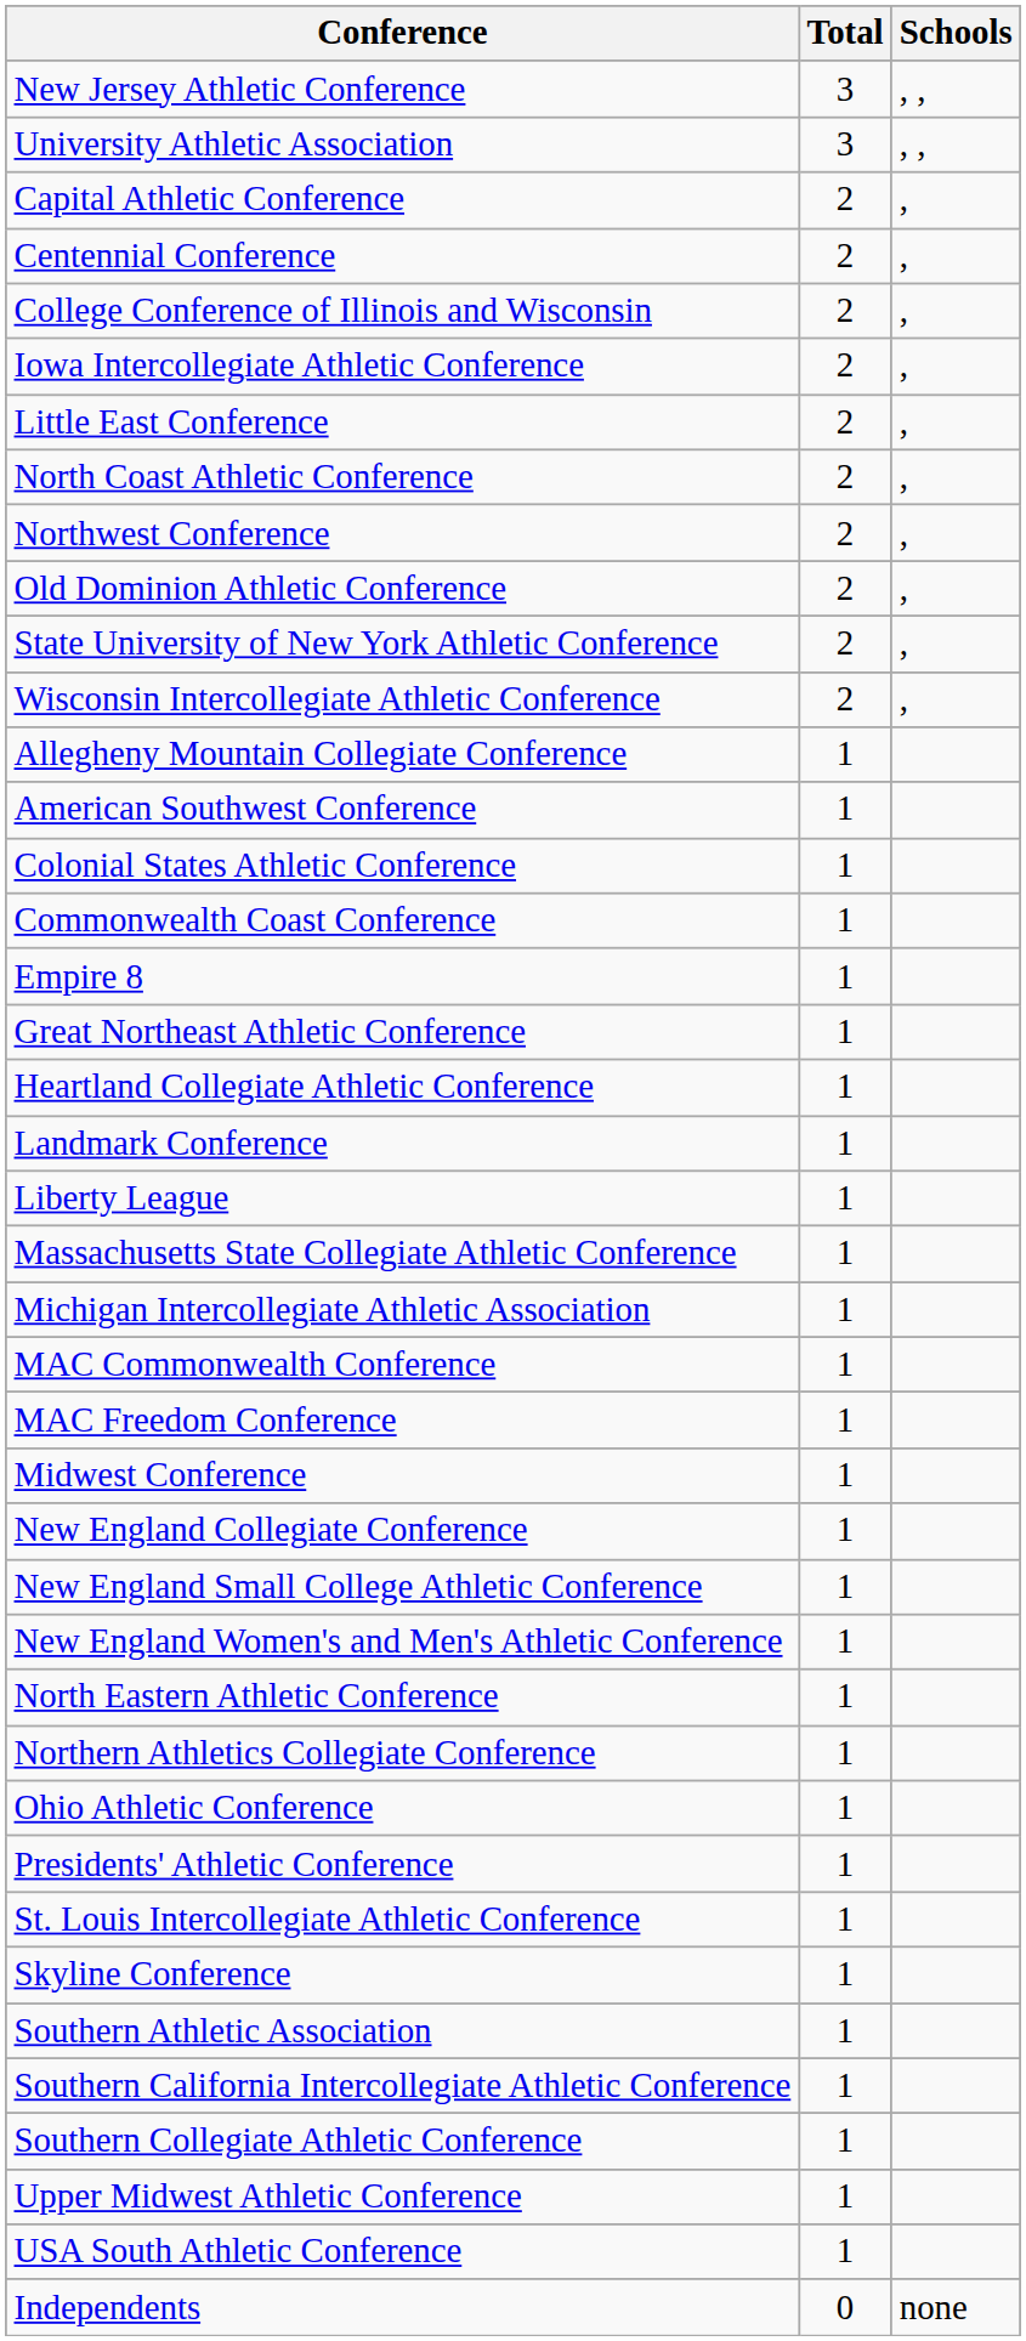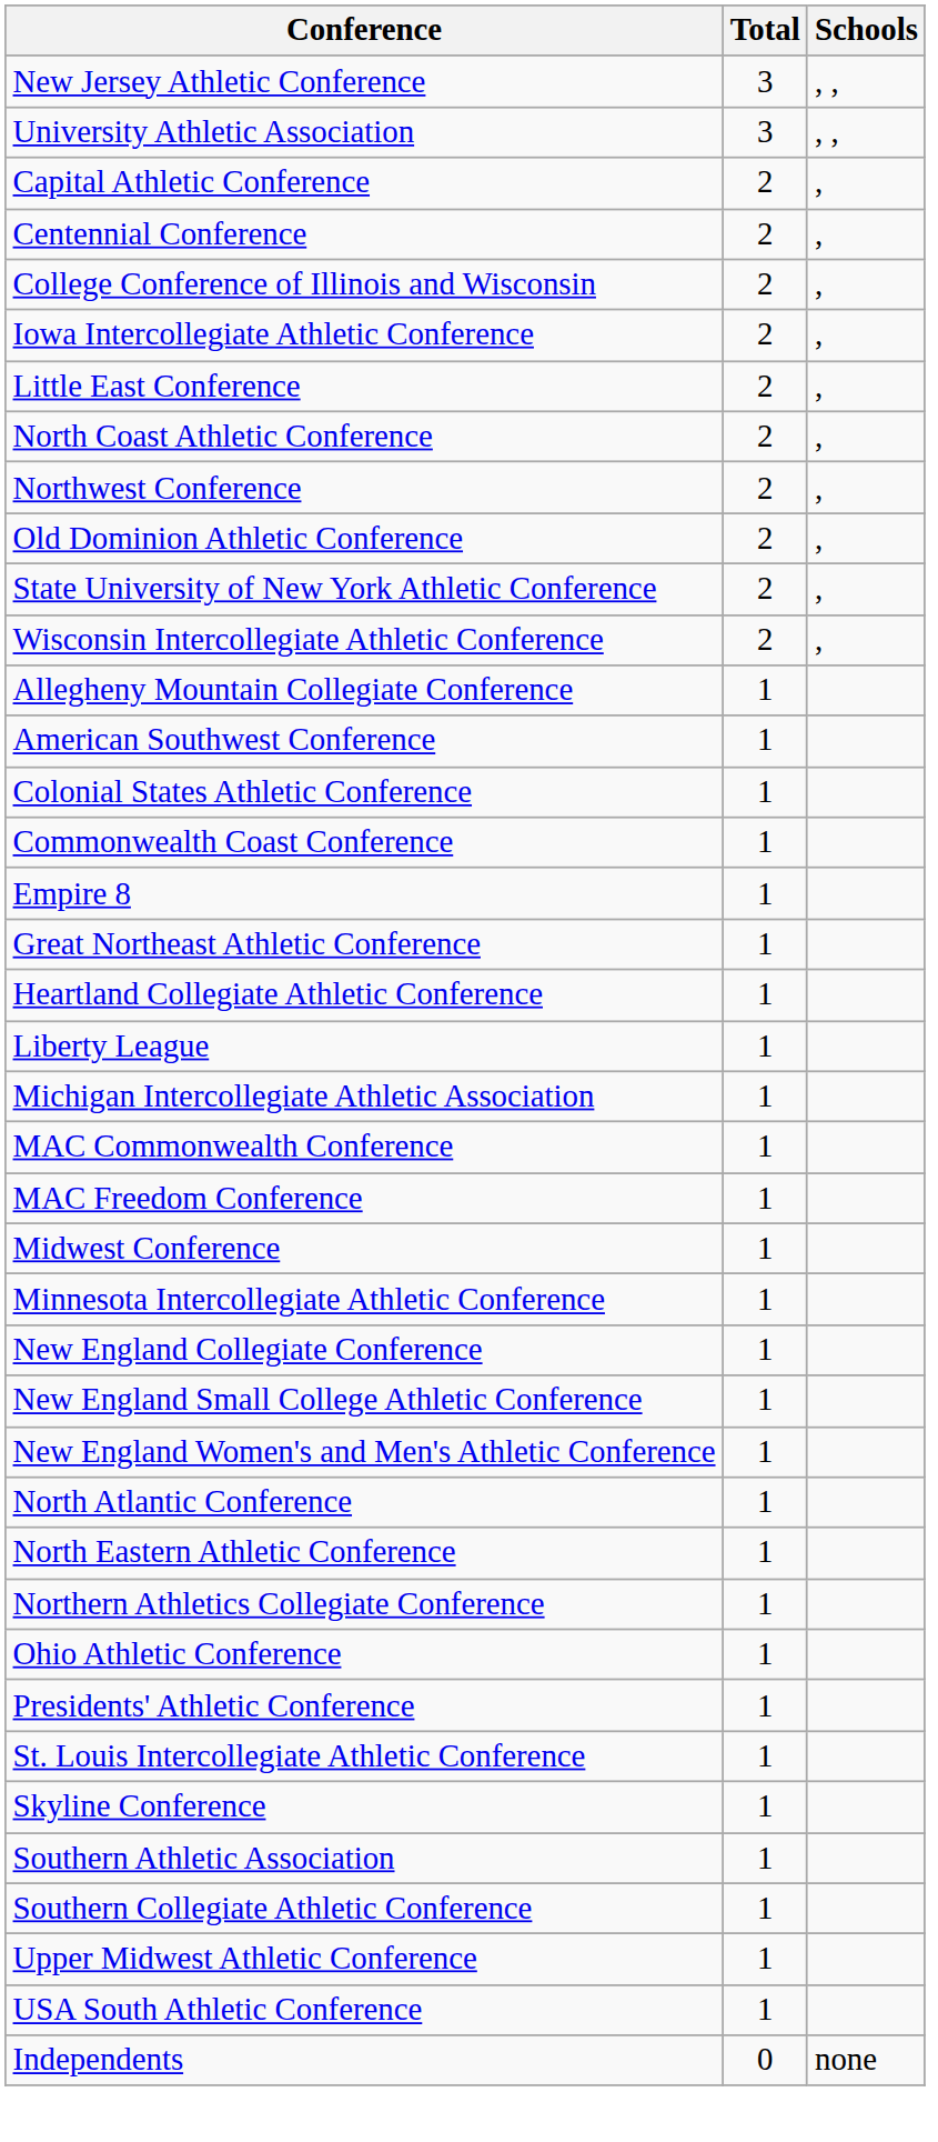 <table class="wikitable sortable">
 <tr>
 <th>Conference</th>
 <th>Total</th>
 <th>Schools</th>
 </tr>
 <tr>
 <td><a href='#'>New Jersey Athletic Conference</a></td>
 <td align=center>3</td>
 <td>, , </td>
 </tr>
 <tr>
 <td><a href='#'>University Athletic Association</a></td>
 <td align=center>3</td>
 <td>, , </td>
 </tr>
 <tr>
 <td><a href='#'>Capital Athletic Conference</a></td>
 <td align=center>2</td>
 <td>, </td>
 </tr>
 <tr>
 <td><a href='#'>Centennial Conference</a></td>
 <td align=center>2</td>
 <td>, </td>
 </tr>
 <tr>
 <td><a href='#'>College Conference of Illinois and Wisconsin</a></td>
 <td align=center>2</td>
 <td>, </td>
 </tr>
 <tr>
 <td><a href='#'>Iowa Intercollegiate Athletic Conference</a></td>
 <td align=center>2</td>
 <td>, </td>
 </tr>
 <tr>
 <td><a href='#'>Little East Conference</a></td>
 <td align=center>2</td>
 <td>, </td>
 </tr>
 <tr>
 <td><a href='#'>North Coast Athletic Conference</a></td>
 <td align=center>2</td>
 <td>, </td>
 </tr>
 <tr>
 <td><a href='#'>Northwest Conference</a></td>
 <td align=center>2</td>
 <td>, </td>
 </tr>
 <tr>
 <td><a href='#'>Old Dominion Athletic Conference</a></td>
 <td align=center>2</td>
 <td>, </td>
 </tr>
 <tr>
 <td><a href='#'>State University of New York Athletic Conference</a></td>
 <td align=center>2</td>
 <td>, </td>
 </tr>
 <tr>
 <td><a href='#'>Wisconsin Intercollegiate Athletic Conference</a></td>
 <td align=center>2</td>
 <td>, </td>
 </tr>
 <tr>
 <td><a href='#'>Allegheny Mountain Collegiate Conference</a></td>
 <td align=center>1</td>
 <td></td>
 </tr>
 <tr>
 <td><a href='#'>American Southwest Conference</a></td>
 <td align=center>1</td>
 <td></td>
 </tr>
 <tr>
 <td><a href='#'>Colonial States Athletic Conference</a></td>
 <td align=center>1</td>
 <td></td>
 </tr>
 <tr>
 <td><a href='#'>Commonwealth Coast Conference</a></td>
 <td align=center>1</td>
 <td></td>
 </tr>
 <tr>
 <td><a href='#'>Empire 8</a></td>
 <td align=center>1</td>
 <td></td>
 </tr>
 <tr>
 <td><a href='#'>Great Northeast Athletic Conference</a></td>
 <td align=center>1</td>
 <td></td>
 </tr>
 <tr>
 <td><a href='#'>Heartland Collegiate Athletic Conference</a></td>
 <td align=center>1</td>
 <td></td>
 </tr>
 <tr>
-<td><a href='#'>Landmark Conference</a></td>
-<td align=center>1</td>
-<td></td>
-</tr>
-<tr>
 <td><a href='#'>Liberty League</a></td>
-<td align=center>1</td>
-<td></td>
-</tr>
-<tr>
-<td><a href='#'>Massachusetts State Collegiate Athletic Conference</a></td>
 <td align=center>1</td>
 <td></td>
 </tr>
 <tr>
 <td><a href='#'>Michigan Intercollegiate Athletic Association</a></td>
 <td align=center>1</td>
 <td></td>
 </tr>
 <tr>
 <td><a href='#'>MAC Commonwealth Conference</a></td>
 <td align=center>1</td>
 <td></td>
 </tr>
 <tr>
 <td><a href='#'>MAC Freedom Conference</a></td>
 <td align=center>1</td>
 <td></td>
 </tr>
 <tr>
 <td><a href='#'>Midwest Conference</a></td>
 <td align=center>1</td>
 <td></td>
 </tr>
 <tr>
+<td><a href='#'>Minnesota Intercollegiate Athletic Conference</a></td>
+<td align=center>1</td>
+<td></td>
+</tr>
+<tr>
 <td><a href='#'>New England Collegiate Conference</a></td>
 <td align=center>1</td>
 <td></td>
 </tr>
 <tr>
 <td><a href='#'>New England Small College Athletic Conference</a></td>
 <td align=center>1</td>
 <td></td>
 </tr>
 <tr>
 <td><a href='#'>New England Women's and Men's Athletic Conference</a></td>
+<td align=center>1</td>
+<td></td>
+</tr>
+<tr>
+<td><a href='#'>North Atlantic Conference</a></td>
 <td align=center>1</td>
 <td></td>
 </tr>
 <tr>
 <td><a href='#'>North Eastern Athletic Conference</a></td>
 <td align=center>1</td>
 <td></td>
 </tr>
 <tr>
 <td><a href='#'>Northern Athletics Collegiate Conference</a></td>
 <td align=center>1</td>
 <td></td>
 </tr>
 <tr>
 <td><a href='#'>Ohio Athletic Conference</a></td>
 <td align=center>1</td>
 <td></td>
 </tr>
 <tr>
 <td><a href='#'>Presidents' Athletic Conference</a></td>
 <td align=center>1</td>
 <td></td>
 </tr>
 <tr>
 <td><a href='#'>St. Louis Intercollegiate Athletic Conference</a></td>
 <td align=center>1</td>
 <td></td>
 </tr>
 <tr>
 <td><a href='#'>Skyline Conference</a></td>
 <td align=center>1</td>
 <td></td>
 </tr>
 <tr>
 <td><a href='#'>Southern Athletic Association</a></td>
 <td align=center>1</td>
 <td></td>
 </tr>
 <tr>
-<td><a href='#'>Southern California Intercollegiate Athletic Conference</a></td>
-<td align=center>1</td>
-<td></td>
-</tr>
-<tr>
 <td><a href='#'>Southern Collegiate Athletic Conference</a></td>
 <td align=center>1</td>
 <td></td>
 </tr>
 <tr>
 <td><a href='#'>Upper Midwest Athletic Conference</a></td>
 <td align=center>1</td>
 <td></td>
 </tr>
 <tr>
 <td><a href='#'>USA South Athletic Conference</a></td>
 <td align=center>1</td>
 <td></td>
 </tr>
 <tr>
 <td><a href='#'>Independents</a></td>
 <td align=center>0</td>
 <td>none</td>
 </tr>
 </table>
